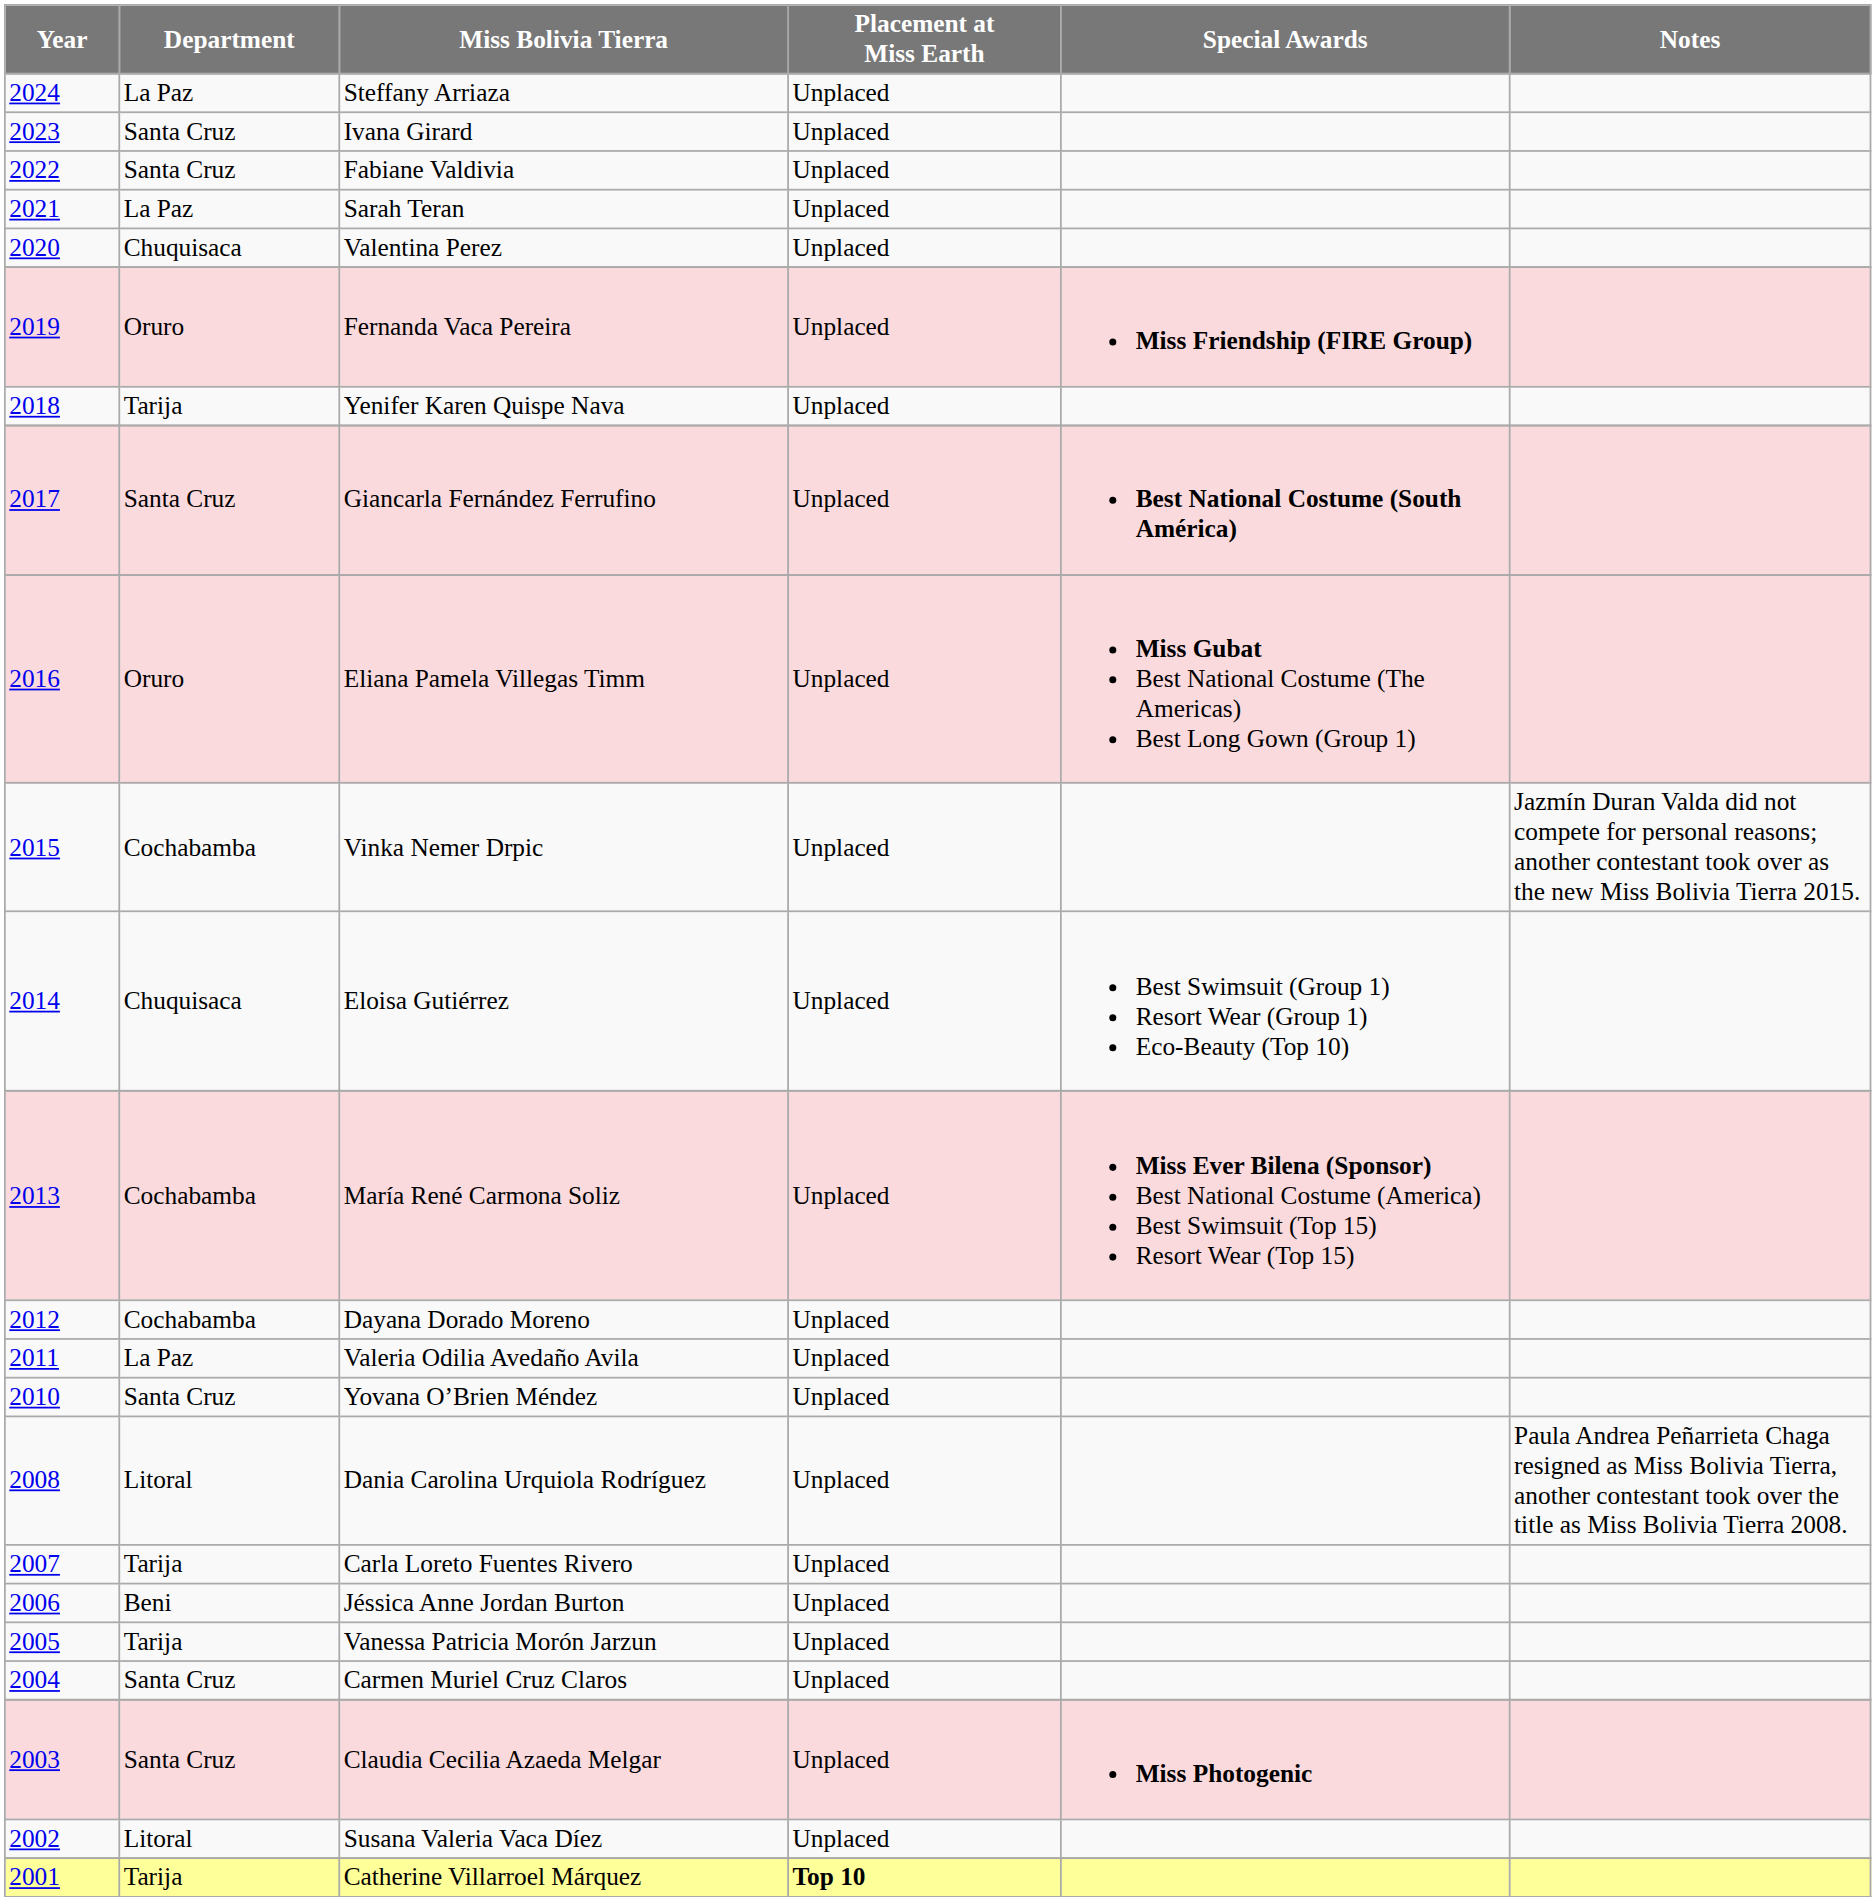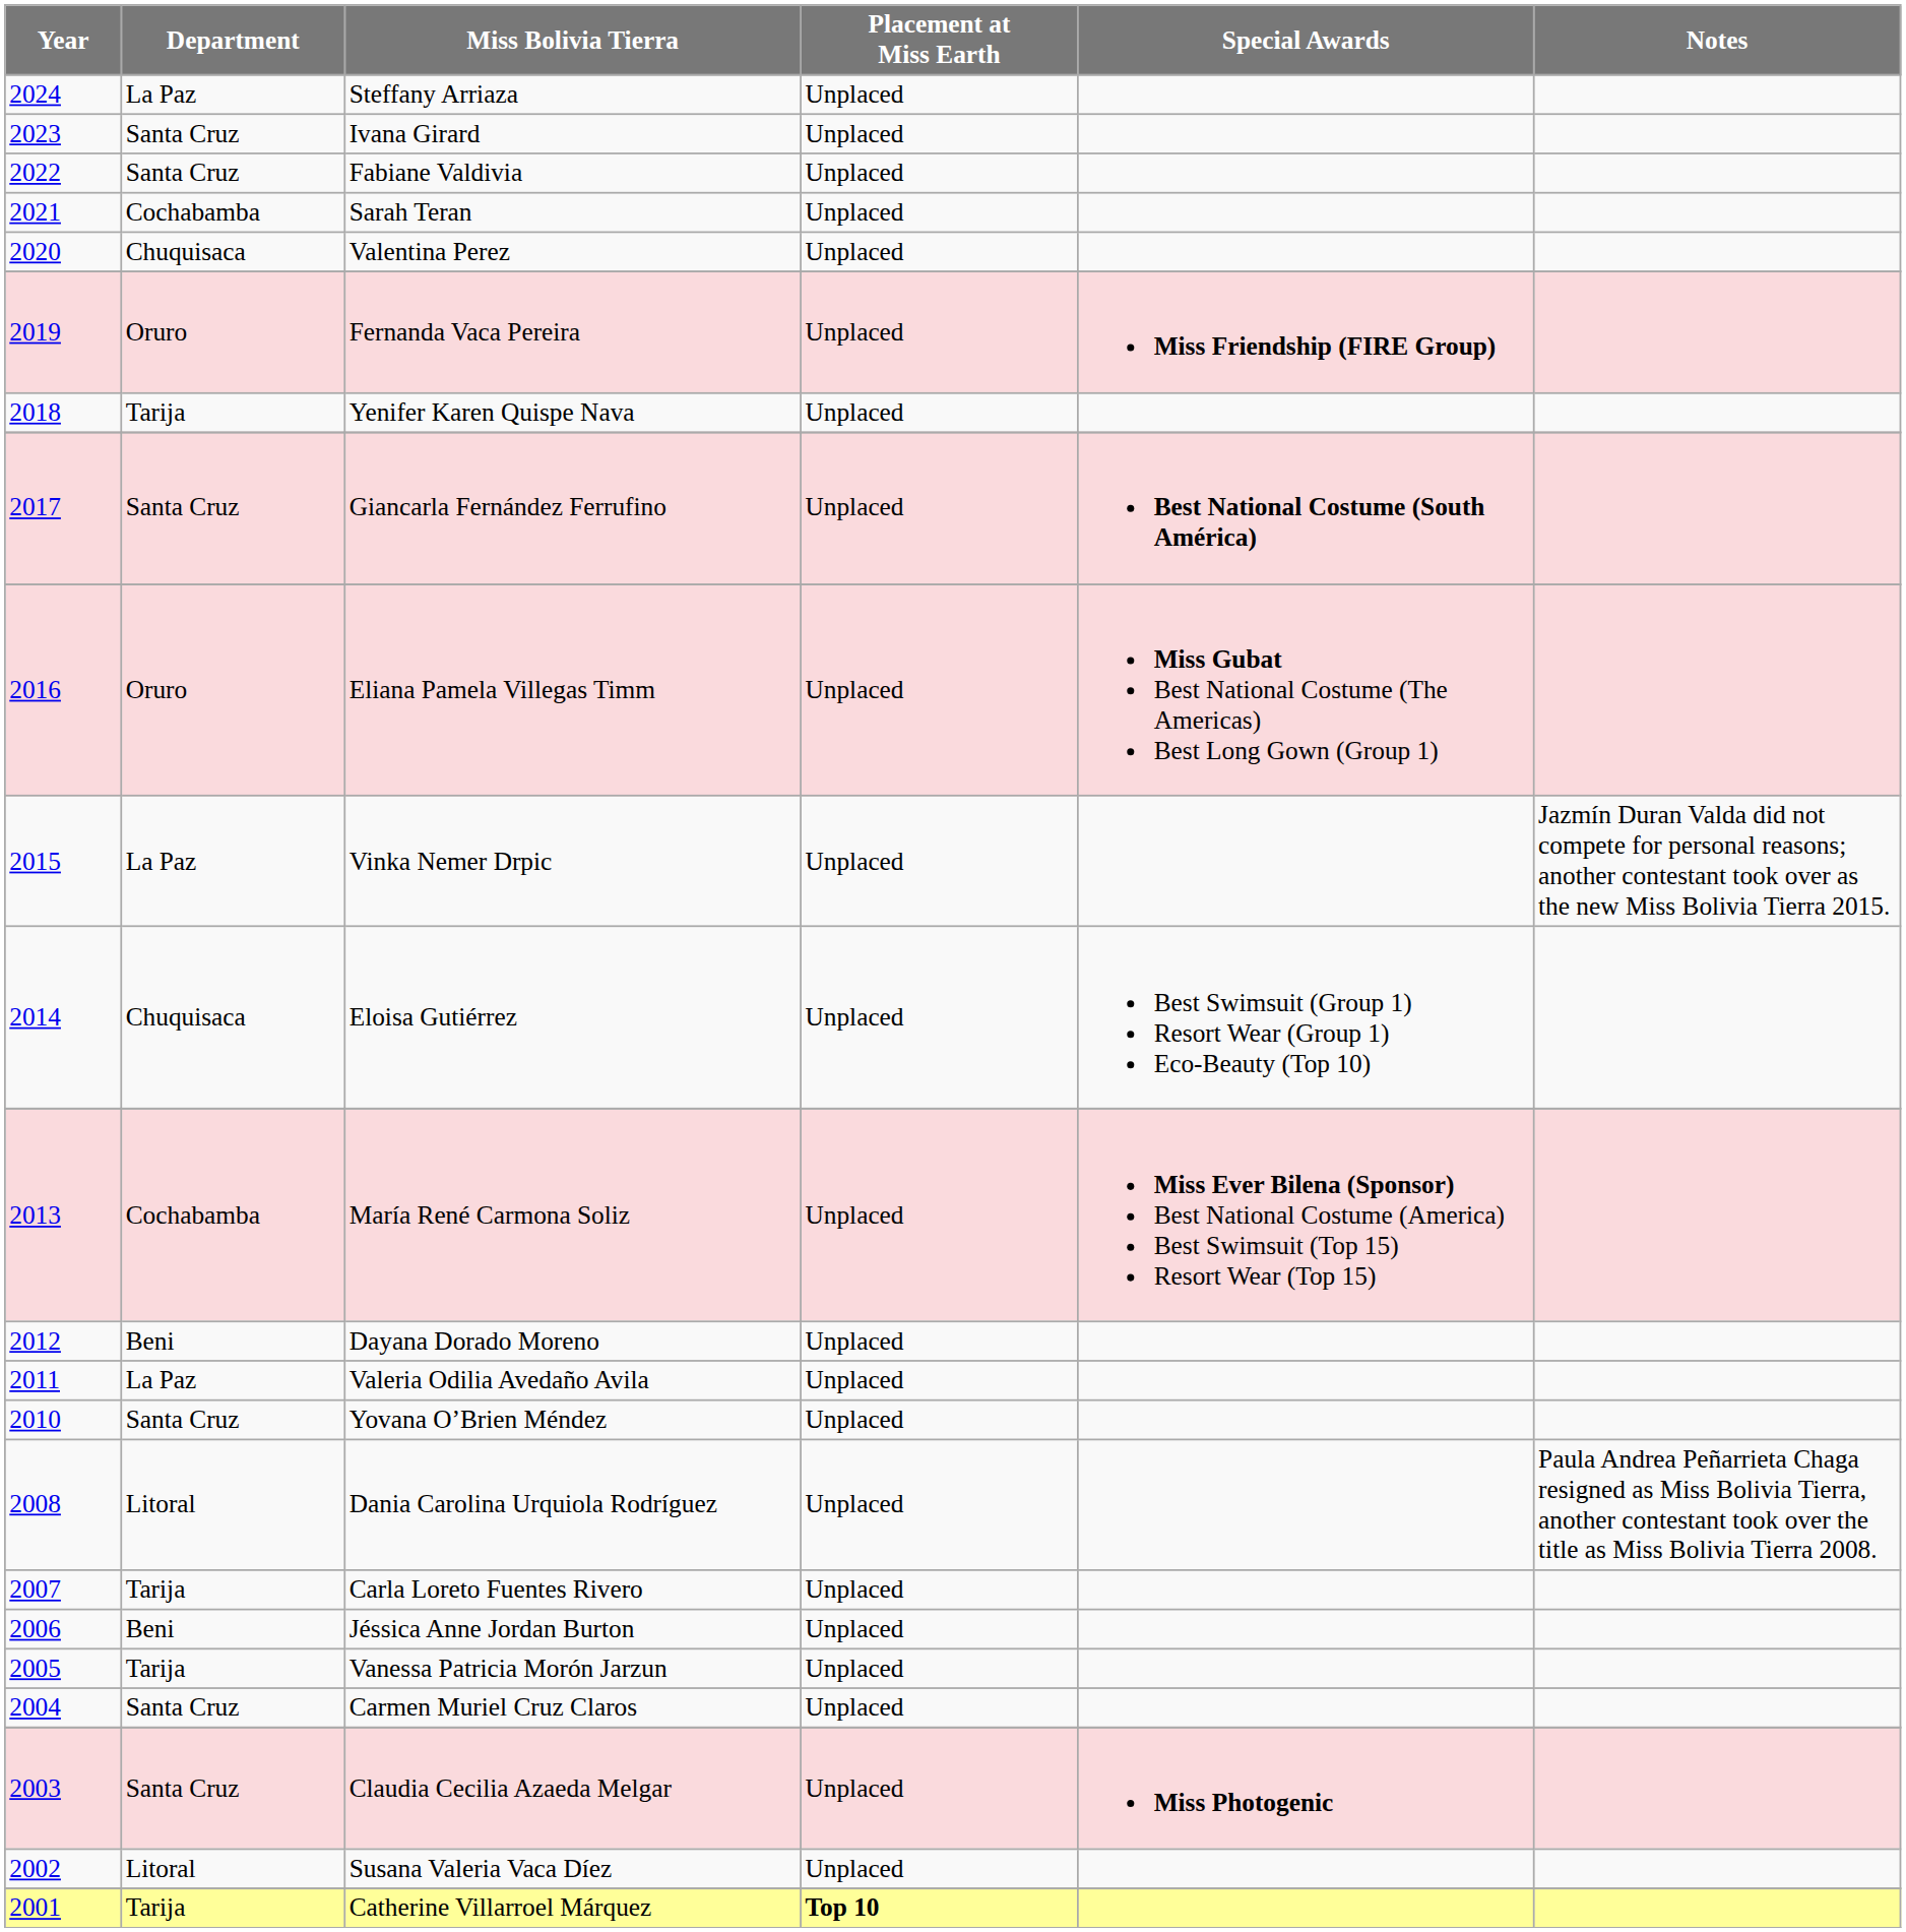 <table class="sortable" border="5" cellpadding="2" cellspacing="0" align=" 0 1em 0 0" style="background: #f9f9f9; border: 1px #aaa solid; border-collapse: collapse; font-size: 90%">
 <tr>
 <th width="60" style="background-color:#787878;color:#FFFFFF;">Year</th>
 <th width="120" style="background-color:#787878;color:#FFFFFF;">Department</th>
 <th width="250" style="background-color:#787878;color:#FFFFFF;">Miss Bolivia Tierra</th>
 <th width="150" style="background-color:#787878;color:#FFFFFF;">Placement at<br>Miss Earth</th>
 <th width="250" style="background-color:#787878;color:#FFFFFF;">Special Awards</th>
 <th width="200" style="background-color:#787878;color:#FFFFFF;">Notes</th>
 </tr>
 <tr>
 <td><a href='#'>2024</a></td>
 <td>La Paz</td>
 <td>Steffany Arriaza</td>
 <td>Unplaced</td>
 <td></td>
 <td></td>
 </tr>
 <tr>
 <td><a href='#'>2023</a></td>
 <td>Santa Cruz</td>
 <td>Ivana Girard</td>
 <td>Unplaced</td>
 <td></td>
 <td></td>
 </tr>
 <tr>
 <td><a href='#'>2022</a></td>
 <td>Santa Cruz</td>
 <td>Fabiane Valdivia</td>
 <td>Unplaced</td>
 <td></td>
 <td></td>
 </tr>
 <tr>
 <td><a href='#'>2021</a></td>
-<td>La Paz</td>
+<td>Cochabamba</td>
 <td>Sarah Teran</td>
 <td>Unplaced</td>
 <td></td>
 <td></td>
 </tr>
 <tr>
 <td><a href='#'>2020</a></td>
 <td>Chuquisaca</td>
 <td>Valentina Perez</td>
 <td>Unplaced</td>
 <td></td>
 <td></td>
 </tr>
 <tr>
 </tr>
 <tr style="background-color:#FADADD; ">
 <td><a href='#'>2019</a></td>
 <td>Oruro</td>
 <td>Fernanda Vaca Pereira</td>
 <td>Unplaced</td>
 <td align="left"><br><ul><li> <strong>Miss Friendship (FIRE Group)</strong></li></ul></td>
 <td></td>
 </tr>
 <tr>
 <td><a href='#'>2018</a></td>
 <td>Tarija</td>
 <td>Yenifer Karen Quispe Nava</td>
 <td>Unplaced</td>
 <td></td>
 <td></td>
 </tr>
 <tr>
 </tr>
 <tr style="background-color:#FADADD; ">
 <td><a href='#'>2017</a></td>
 <td>Santa Cruz</td>
 <td>Giancarla Fernández Ferrufino</td>
 <td>Unplaced</td>
 <td align="left"><br><ul><li> <strong>Best National Costume (South América)</strong></li></ul></td>
 <td></td>
 </tr>
 <tr>
 </tr>
 <tr style="background-color:#FADADD; ">
 <td><a href='#'>2016</a></td>
 <td>Oruro</td>
 <td>Eliana Pamela Villegas Timm</td>
 <td>Unplaced</td>
 <td align="left"><br><ul><li><strong>Miss Gubat</strong></li><li> Best National Costume (The Americas)</li><li> Best Long Gown (Group 1)</li></ul></td>
 <td></td>
 </tr>
 <tr>
 <td><a href='#'>2015</a></td>
-<td>Cochabamba</td>
+<td>La Paz</td>
 <td>Vinka Nemer Drpic</td>
 <td>Unplaced</td>
 <td></td>
 <td>Jazmín Duran Valda did not compete for personal reasons; another contestant took over as the new Miss Bolivia Tierra 2015.</td>
 </tr>
 <tr>
 <td><a href='#'>2014</a></td>
 <td>Chuquisaca</td>
 <td>Eloisa Gutiérrez</td>
 <td>Unplaced</td>
 <td align="left"><br><ul><li> Best Swimsuit (Group 1)</li><li> Resort Wear (Group 1)</li><li>Eco-Beauty (Top 10)</li></ul></td>
 <td></td>
 </tr>
 <tr>
 </tr>
 <tr style="background-color:#FADADD; ">
 <td><a href='#'>2013</a></td>
 <td>Cochabamba</td>
 <td>María René Carmona Soliz</td>
 <td>Unplaced</td>
 <td align="left"><br><ul><li><strong>Miss Ever Bilena (Sponsor)</strong></li><li> Best National Costume (America)</li><li>Best Swimsuit (Top 15)</li><li>Resort Wear (Top 15)</li></ul></td>
 <td></td>
 </tr>
 <tr>
 <td><a href='#'>2012</a></td>
-<td>Cochabamba</td>
+<td>Beni</td>
 <td>Dayana Dorado Moreno</td>
 <td>Unplaced</td>
 <td></td>
 <td></td>
 </tr>
 <tr>
 <td><a href='#'>2011</a></td>
 <td>La Paz</td>
 <td>Valeria Odilia Avedaño Avila</td>
 <td>Unplaced</td>
 <td></td>
 <td></td>
 </tr>
 <tr>
 <td><a href='#'>2010</a></td>
 <td>Santa Cruz</td>
 <td>Yovana O’Brien Méndez</td>
 <td>Unplaced</td>
 <td></td>
 <td></td>
 </tr>
 <tr>
 <td><a href='#'>2008</a></td>
 <td>Litoral</td>
 <td>Dania Carolina Urquiola Rodríguez</td>
 <td>Unplaced</td>
 <td></td>
 <td>Paula Andrea Peñarrieta Chaga resigned as Miss Bolivia Tierra, another contestant took over the title as Miss Bolivia Tierra 2008.</td>
 </tr>
 <tr>
 <td><a href='#'>2007</a></td>
 <td>Tarija</td>
 <td>Carla Loreto Fuentes Rivero</td>
 <td>Unplaced</td>
 <td></td>
 <td></td>
 </tr>
 <tr>
 <td><a href='#'>2006</a></td>
 <td>Beni</td>
 <td>Jéssica Anne Jordan Burton</td>
 <td>Unplaced</td>
 <td></td>
 <td></td>
 </tr>
 <tr>
 <td><a href='#'>2005</a></td>
 <td>Tarija</td>
 <td>Vanessa Patricia Morón Jarzun</td>
 <td>Unplaced</td>
 <td></td>
 <td></td>
 </tr>
 <tr>
 <td><a href='#'>2004</a></td>
 <td>Santa Cruz</td>
 <td>Carmen Muriel Cruz Claros</td>
 <td>Unplaced</td>
 <td></td>
 <td></td>
 </tr>
 <tr>
 </tr>
 <tr style="background-color:#FADADD; ">
 <td><a href='#'>2003</a></td>
 <td>Santa Cruz</td>
 <td>Claudia Cecilia Azaeda Melgar</td>
 <td>Unplaced</td>
 <td align="left"><br><ul><li><strong>Miss Photogenic</strong></li></ul></td>
 <td></td>
 </tr>
 <tr>
 <td><a href='#'>2002</a></td>
 <td>Litoral</td>
 <td>Susana Valeria Vaca Díez</td>
 <td>Unplaced</td>
 <td></td>
 <td></td>
 </tr>
 <tr>
 </tr>
 <tr style="background-color:#FFFF99;">
 <td><a href='#'>2001</a></td>
 <td>Tarija</td>
 <td>Catherine Villarroel Márquez</td>
 <td><strong>Top 10</strong></td>
 <td></td>
 <td></td>
 </tr>
 <tr>
 </tr>
 </table>
